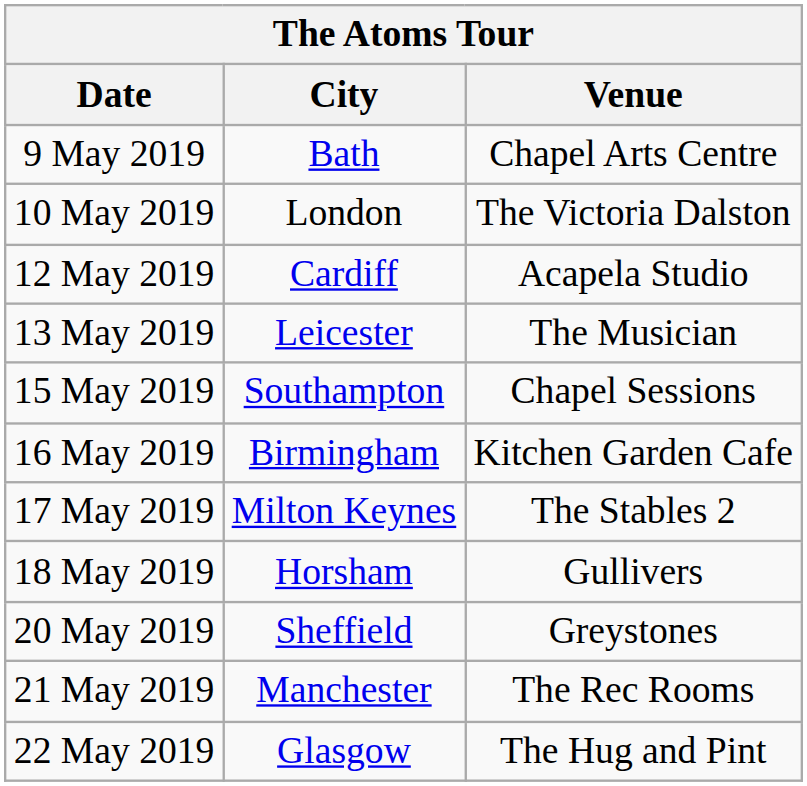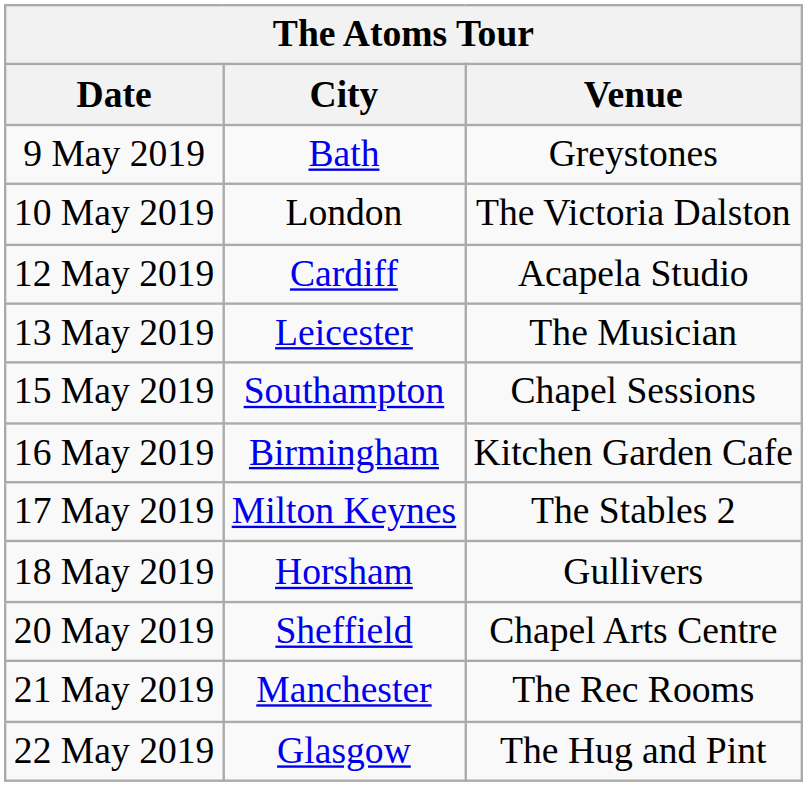 <table class="wikitable" style="text-align:center;">
 <tr>
 <th colspan="4">The Atoms Tour</th>
 </tr>
 <tr>
 <th>Date</th>
 <th>City</th>
 <th>Venue</th>
 </tr>
 <tr>
 <td>9 May 2019</td>
 <td><a href='#'>Bath</a></td>
-<td>Chapel Arts Centre</td>
+<td>Greystones</td>
 </tr>
 <tr>
 <td>10 May 2019</td>
 <td>London</td>
 <td>The Victoria Dalston</td>
 </tr>
 <tr>
 <td>12 May 2019</td>
 <td><a href='#'>Cardiff</a></td>
 <td>Acapela Studio</td>
 </tr>
 <tr>
 <td>13 May 2019</td>
 <td><a href='#'>Leicester</a></td>
 <td>The Musician</td>
 </tr>
 <tr>
 <td>15 May 2019</td>
 <td><a href='#'>Southampton</a></td>
 <td>Chapel Sessions</td>
 </tr>
 <tr>
 <td>16 May 2019</td>
 <td><a href='#'>Birmingham</a></td>
 <td>Kitchen Garden Cafe</td>
 </tr>
 <tr>
 <td>17 May 2019</td>
 <td><a href='#'>Milton Keynes</a></td>
 <td>The Stables 2</td>
 </tr>
 <tr>
 <td>18 May 2019</td>
 <td><a href='#'>Horsham</a></td>
 <td>Gullivers</td>
 </tr>
 <tr>
 <td>20 May 2019</td>
 <td><a href='#'>Sheffield</a></td>
-<td>Greystones</td>
+<td>Chapel Arts Centre</td>
 </tr>
 <tr>
 <td>21 May 2019</td>
 <td><a href='#'>Manchester</a></td>
 <td>The Rec Rooms</td>
 </tr>
 <tr>
 <td>22 May 2019</td>
 <td><a href='#'>Glasgow</a></td>
 <td>The Hug and Pint</td>
 </tr>
 </table>
